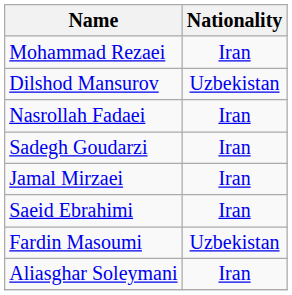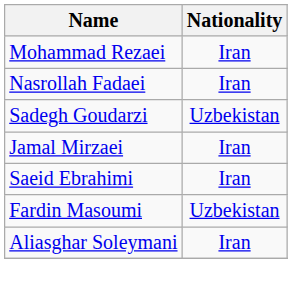 <table class="wikitable">
 <tr>
 <th>Name</th>
 <th>Nationality</th>
 </tr>
 <tr>
 <td> <a href='#'>Mohammad Rezaei</a></td>
 <td style="text-align:center;"><a href='#'>Iran</a></td>
 </tr>
 <tr>
-<td> <a href='#'>Dilshod Mansurov</a></td>
-<td style="text-align:center;"><a href='#'>Uzbekistan</a></td>
-</tr>
-<tr>
 <td> <a href='#'>Nasrollah Fadaei</a></td>
 <td style="text-align:center;"><a href='#'>Iran</a></td>
 </tr>
 <tr>
 <td> <a href='#'>Sadegh Goudarzi</a></td>
-<td style="text-align:center;"><a href='#'>Iran</a></td>
+<td style="text-align:center;"><a href='#'>Uzbekistan</a></td>
 </tr>
 <tr>
 <td> <a href='#'>Jamal Mirzaei</a></td>
 <td style="text-align:center;"><a href='#'>Iran</a></td>
 </tr>
 <tr>
 <td> <a href='#'>Saeid Ebrahimi</a></td>
 <td style="text-align:center;"><a href='#'>Iran</a></td>
 </tr>
 <tr>
 <td> <a href='#'>Fardin Masoumi</a></td>
 <td style="text-align:center;"><a href='#'>Uzbekistan</a></td>
 </tr>
 <tr>
 <td> <a href='#'>Aliasghar Soleymani</a></td>
 <td style="text-align:center;"><a href='#'>Iran</a></td>
 </tr>
 <tr>
 </tr>
 </table>
